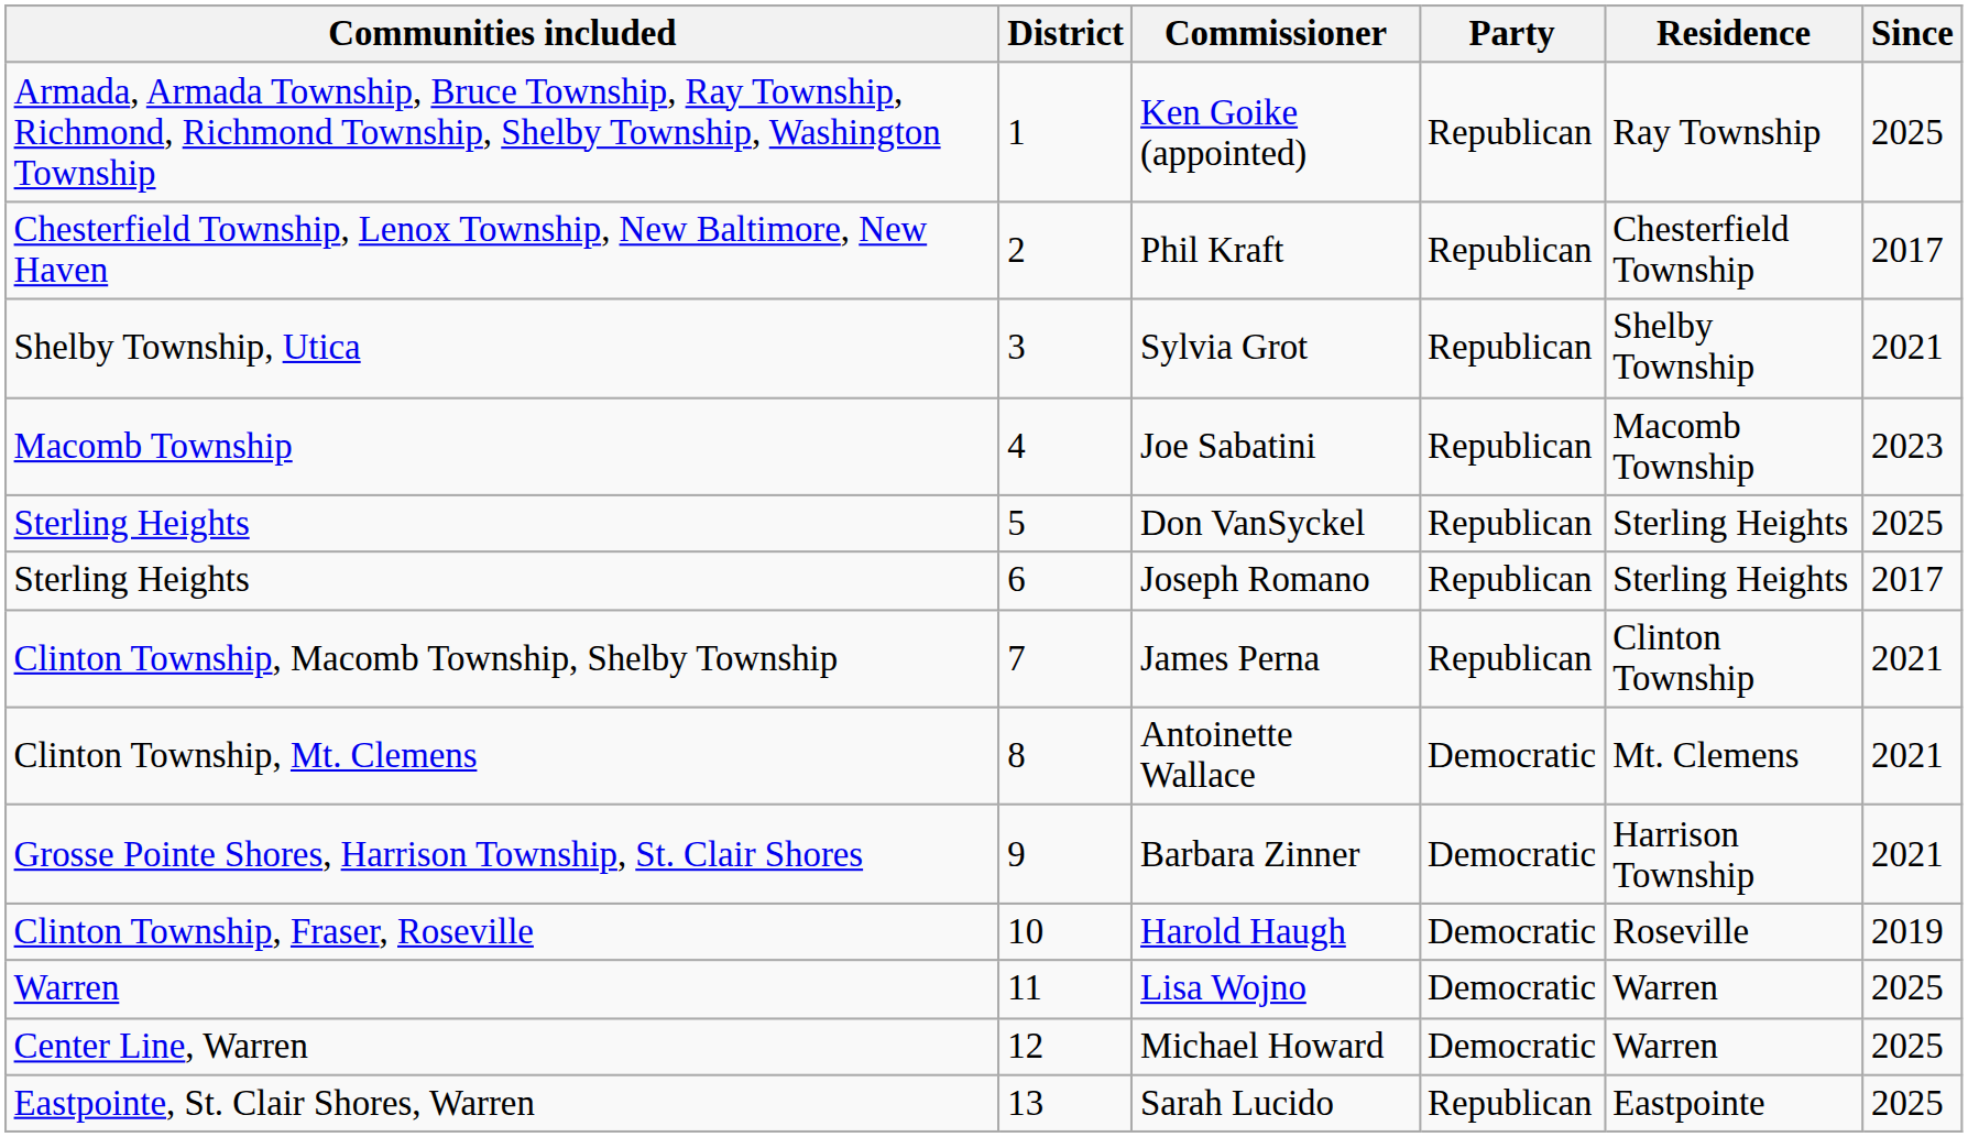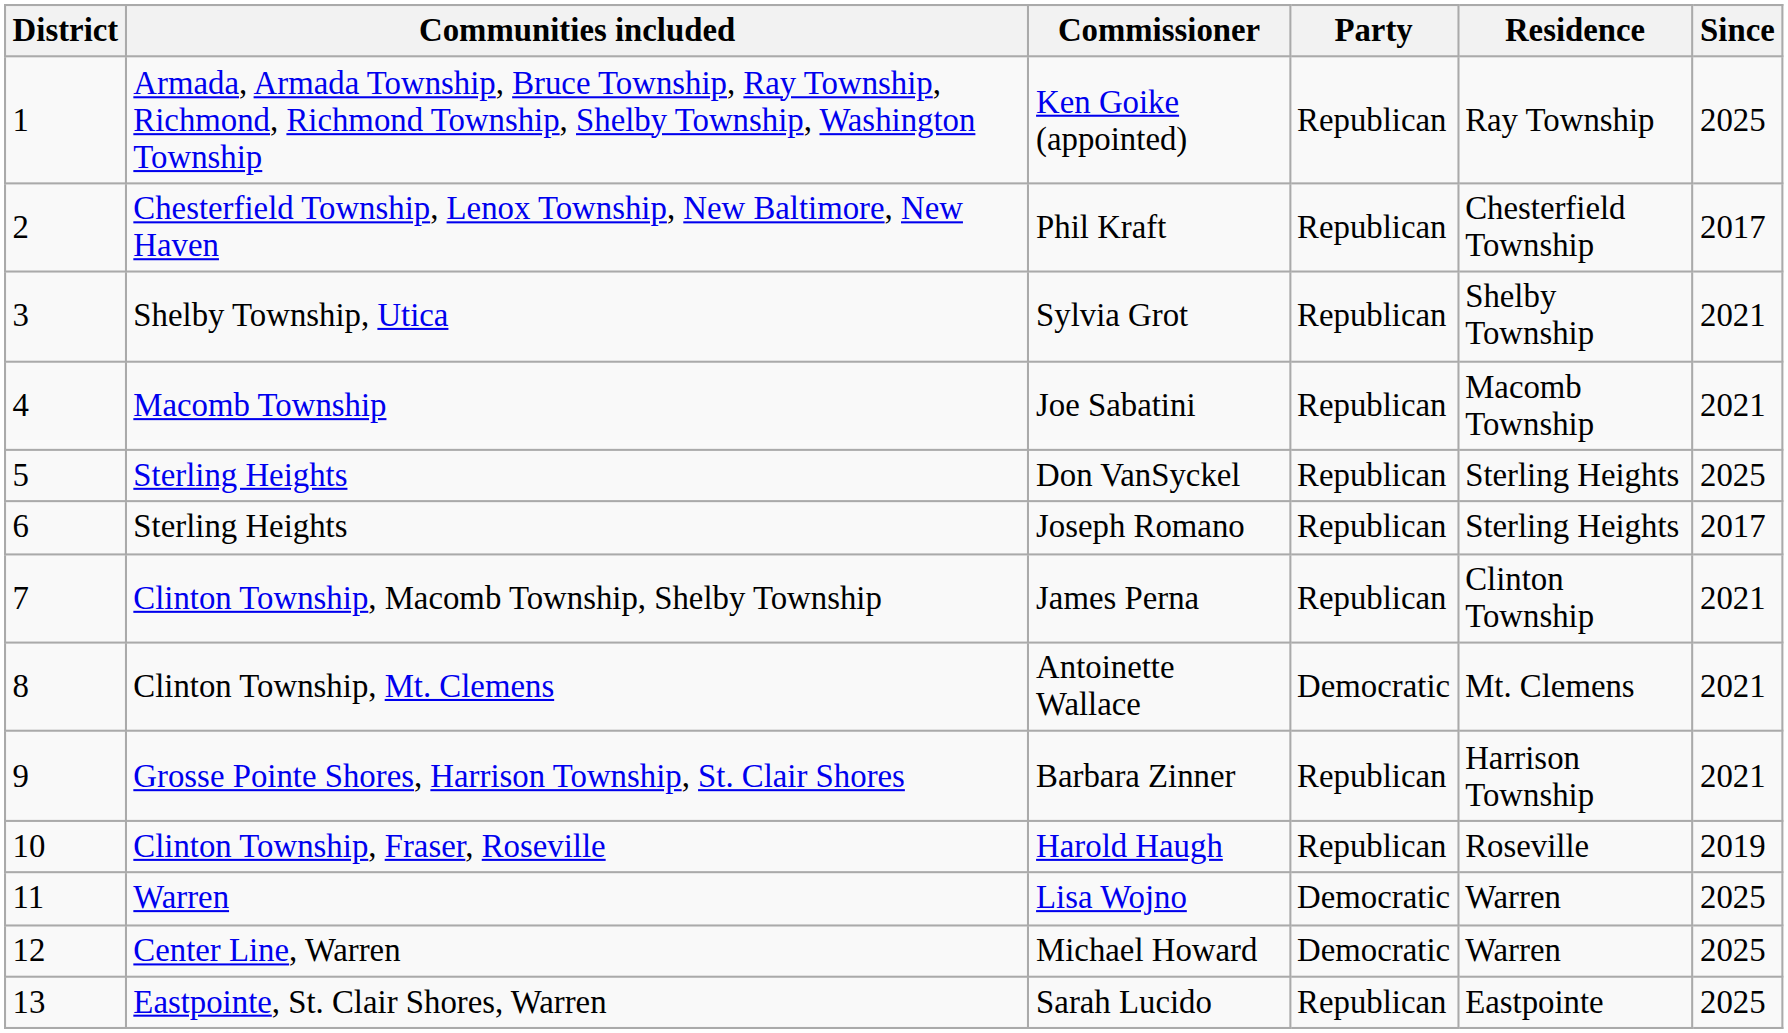 <table class="sortable wikitable">
 <tr>
+<th>District</th>
 <th>Communities included</th>
-<th>District</th>
 <th>Commissioner</th>
 <th>Party</th>
 <th>Residence</th>
 <th>Since</th>
 </tr>
 <tr>
+<td>1</td>
 <td><a href='#'>Armada</a>, <a href='#'>Armada Township</a>, <a href='#'>Bruce Township</a>, <a href='#'>Ray Township</a>, <a href='#'>Richmond</a>, <a href='#'>Richmond Township</a>, <a href='#'>Shelby Township</a>, <a href='#'>Washington Township</a></td>
-<td>1</td>
 <td><a href='#'>Ken Goike</a> (appointed)</td>
 <td>Republican</td>
 <td>Ray Township</td>
 <td>2025</td>
 </tr>
 <tr>
+<td>2</td>
 <td><a href='#'>Chesterfield Township</a>, <a href='#'>Lenox Township</a>, <a href='#'>New Baltimore</a>, <a href='#'>New Haven</a></td>
-<td>2</td>
 <td>Phil Kraft</td>
 <td>Republican</td>
 <td>Chesterfield Township</td>
 <td>2017</td>
 </tr>
 <tr>
+<td>3</td>
 <td>Shelby Township, <a href='#'>Utica</a></td>
-<td>3</td>
 <td>Sylvia Grot</td>
 <td>Republican</td>
 <td>Shelby Township</td>
 <td>2021</td>
 </tr>
 <tr>
+<td>4</td>
 <td><a href='#'>Macomb Township</a></td>
-<td>4</td>
 <td>Joe Sabatini</td>
 <td>Republican</td>
 <td>Macomb Township</td>
-<td>2023</td>
+<td>2021</td>
 </tr>
 <tr>
+<td>5</td>
 <td><a href='#'>Sterling Heights</a></td>
-<td>5</td>
 <td>Don VanSyckel</td>
 <td>Republican</td>
 <td>Sterling Heights</td>
 <td>2025</td>
 </tr>
 <tr>
+<td>6</td>
 <td>Sterling Heights</td>
-<td>6</td>
 <td>Joseph Romano</td>
 <td>Republican</td>
 <td>Sterling Heights</td>
 <td>2017</td>
 </tr>
 <tr>
+<td>7</td>
 <td><a href='#'>Clinton Township</a>, Macomb Township, Shelby Township</td>
-<td>7</td>
 <td>James Perna</td>
 <td>Republican</td>
 <td>Clinton Township</td>
 <td>2021</td>
 </tr>
 <tr>
+<td>8</td>
 <td>Clinton Township, <a href='#'>Mt. Clemens</a></td>
-<td>8</td>
 <td>Antoinette Wallace</td>
 <td>Democratic</td>
 <td>Mt. Clemens</td>
 <td>2021</td>
 </tr>
 <tr>
+<td>9</td>
 <td><a href='#'>Grosse Pointe Shores</a>, <a href='#'>Harrison Township</a>, <a href='#'>St. Clair Shores</a></td>
-<td>9</td>
 <td>Barbara Zinner</td>
-<td>Democratic</td>
+<td>Republican</td>
 <td>Harrison Township</td>
 <td>2021</td>
 </tr>
 <tr>
+<td>10</td>
 <td><a href='#'>Clinton Township</a>, <a href='#'>Fraser</a>, <a href='#'>Roseville</a></td>
-<td>10</td>
 <td><a href='#'>Harold Haugh</a></td>
-<td>Democratic</td>
+<td>Republican</td>
 <td>Roseville</td>
 <td>2019</td>
 </tr>
 <tr>
+<td>11</td>
 <td><a href='#'>Warren</a></td>
-<td>11</td>
 <td><a href='#'>Lisa Wojno</a></td>
 <td>Democratic</td>
 <td>Warren</td>
 <td>2025</td>
 </tr>
 <tr>
+<td>12</td>
 <td><a href='#'>Center Line</a>, Warren</td>
-<td>12</td>
 <td>Michael Howard</td>
 <td>Democratic</td>
 <td>Warren</td>
 <td>2025</td>
 </tr>
 <tr>
+<td>13</td>
 <td><a href='#'>Eastpointe</a>, St. Clair Shores, Warren</td>
-<td>13</td>
 <td>Sarah Lucido</td>
 <td>Republican</td>
 <td>Eastpointe</td>
 <td>2025</td>
 </tr>
 </table>
